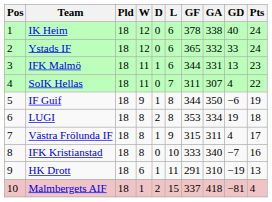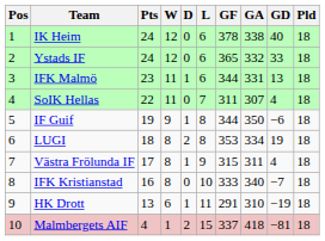 <table class="wikitable">
 <tr>
 <th><span>Pos</span></th>
 <th>Team</th>
-<th><span>Pld</span></th>
+<th><span>Pts</span></th>
 <th><span>W</span></th>
 <th><span>D</span></th>
 <th><span>L</span></th>
 <th><span>GF</span></th>
 <th><span>GA</span></th>
 <th><span>GD</span></th>
-<th><span>Pts</span></th>
+<th><span>Pld</span></th>
 </tr>
 <tr style="background:#bbffbb">
 <td>1</td>
 <td><a href='#'>IK Heim</a></td>
-<td>18</td>
+<td>24</td>
 <td>12</td>
 <td>0</td>
 <td>6</td>
 <td>378</td>
 <td>338</td>
 <td>40</td>
-<td>24</td>
+<td>18</td>
 </tr>
 <tr style="background:#bbffbb">
 <td>2</td>
 <td><a href='#'>Ystads IF</a></td>
-<td>18</td>
+<td>24</td>
 <td>12</td>
 <td>0</td>
 <td>6</td>
 <td>365</td>
 <td>332</td>
 <td>33</td>
-<td>24</td>
+<td>18</td>
 </tr>
 <tr style="background:#bbffbb">
 <td>3</td>
 <td><a href='#'>IFK Malmö</a></td>
-<td>18</td>
+<td>23</td>
 <td>11</td>
 <td>1</td>
 <td>6</td>
 <td>344</td>
 <td>331</td>
 <td>13</td>
-<td>23</td>
+<td>18</td>
 </tr>
 <tr style="background:#bbffbb">
 <td>4</td>
 <td><a href='#'>SoIK Hellas</a></td>
-<td>18</td>
+<td>22</td>
 <td>11</td>
 <td>0</td>
 <td>7</td>
 <td>311</td>
 <td>307</td>
 <td>4</td>
-<td>22</td>
+<td>18</td>
 </tr>
 <tr>
 <td>5</td>
 <td><a href='#'>IF Guif</a></td>
-<td>18</td>
+<td>19</td>
 <td>9</td>
 <td>1</td>
 <td>8</td>
 <td>344</td>
 <td>350</td>
 <td>−6</td>
-<td>19</td>
+<td>18</td>
 </tr>
 <tr>
 <td>6</td>
 <td><a href='#'>LUGI</a></td>
 <td>18</td>
 <td>8</td>
 <td>2</td>
 <td>8</td>
 <td>353</td>
 <td>334</td>
 <td>19</td>
 <td>18</td>
 </tr>
 <tr>
 <td>7</td>
 <td><a href='#'>Västra Frölunda IF</a></td>
-<td>18</td>
+<td>17</td>
 <td>8</td>
 <td>1</td>
 <td>9</td>
 <td>315</td>
 <td>311</td>
 <td>4</td>
-<td>17</td>
+<td>18</td>
 </tr>
 <tr>
 <td>8</td>
 <td><a href='#'>IFK Kristianstad</a></td>
-<td>18</td>
+<td>16</td>
 <td>8</td>
 <td>0</td>
 <td>10</td>
 <td>333</td>
 <td>340</td>
 <td>−7</td>
-<td>16</td>
+<td>18</td>
 </tr>
 <tr>
 <td>9</td>
 <td><a href='#'>HK Drott</a></td>
-<td>18</td>
+<td>13</td>
 <td>6</td>
 <td>1</td>
 <td>11</td>
 <td>291</td>
 <td>310</td>
 <td>−19</td>
-<td>13</td>
+<td>18</td>
 </tr>
 <tr align="left" style="background:#f0c4c4;">
 <td>10</td>
 <td><a href='#'>Malmbergets AIF</a></td>
-<td>18</td>
+<td>4</td>
 <td>1</td>
 <td>2</td>
 <td>15</td>
 <td>337</td>
 <td>418</td>
 <td>−81</td>
-<td>4</td>
+<td>18</td>
 </tr>
 </table>
